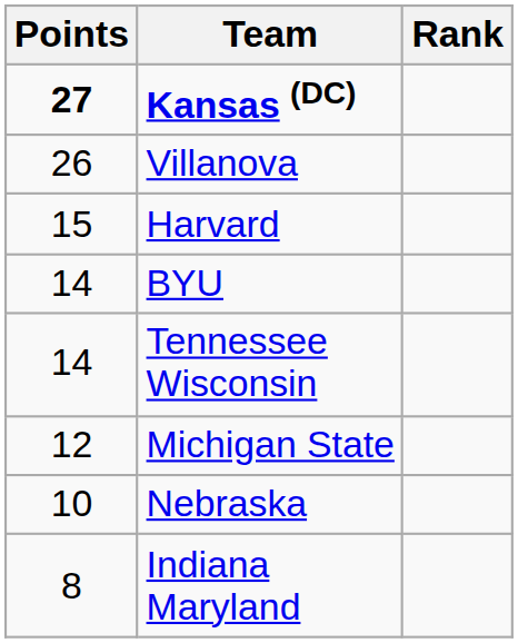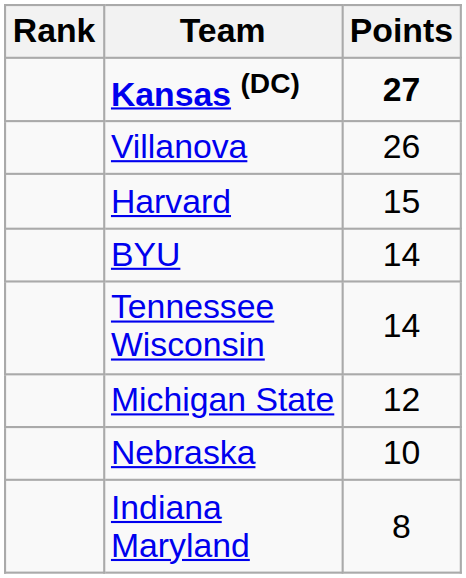 <table class="wikitable sortable" style="text-align:center">
 <tr>
+<th>Rank</th>
+<th>Team</th>
 <th>Points</th>
-<th>Team</th>
-<th>Rank</th>
 </tr>
 <tr>
+<td></td>
+<td align="left"><strong><a href='#'>Kansas</a></strong> <sup><strong>(DC)</strong></sup></td>
 <td><strong>27</strong></td>
-<td align="left"><strong><a href='#'>Kansas</a></strong> <sup><strong>(DC)</strong></sup></td>
-<td></td>
 </tr>
 <tr>
+<td></td>
+<td align="left"><a href='#'>Villanova</a></td>
 <td>26</td>
-<td align="left"><a href='#'>Villanova</a></td>
-<td></td>
 </tr>
 <tr>
+<td></td>
+<td align="left"><a href='#'>Harvard</a></td>
 <td>15</td>
-<td align="left"><a href='#'>Harvard</a></td>
-<td></td>
 </tr>
 <tr>
+<td></td>
+<td align="left"><a href='#'>BYU</a></td>
 <td>14</td>
-<td align="left"><a href='#'>BYU</a></td>
-<td></td>
 </tr>
 <tr>
+<td></td>
+<td align="left"><a href='#'>Tennessee</a><br><a href='#'>Wisconsin</a></td>
 <td>14</td>
-<td align="left"><a href='#'>Tennessee</a><br><a href='#'>Wisconsin</a></td>
-<td></td>
 </tr>
 <tr>
+<td></td>
+<td align="left"><a href='#'>Michigan State</a></td>
 <td>12</td>
-<td align="left"><a href='#'>Michigan State</a></td>
-<td></td>
 </tr>
 <tr>
+<td></td>
+<td align="left"><a href='#'>Nebraska</a></td>
 <td>10</td>
-<td align="left"><a href='#'>Nebraska</a></td>
-<td></td>
 </tr>
 <tr>
+<td></td>
+<td align="left"><a href='#'>Indiana</a><br><a href='#'>Maryland</a></td>
 <td>8</td>
-<td align="left"><a href='#'>Indiana</a><br><a href='#'>Maryland</a></td>
-<td></td>
 </tr>
 </table>
